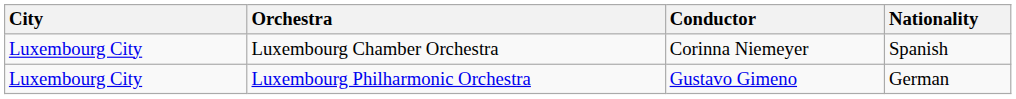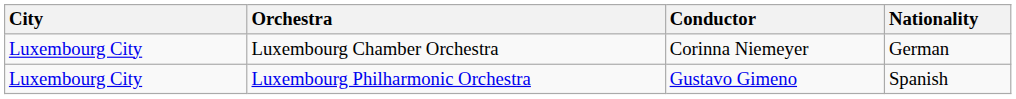 <table class="wikitable">
 <tr>
 <td style="width: 200px; background: #f2f2f2"><strong>City</strong></td>
 <td style="width: 350px; background: #f2f2f2"><strong>Orchestra</strong></td>
 <td style="width: 180px; background: #f2f2f2"><strong>Conductor</strong></td>
 <td style="width: 100px; background: #f2f2f2"><strong>Nationality</strong></td>
 </tr>
 <tr>
 <td><a href='#'>Luxembourg City</a></td>
 <td>Luxembourg Chamber Orchestra</td>
 <td>Corinna Niemeyer</td>
-<td>Spanish</td>
+<td>German</td>
 </tr>
 <tr>
 <td><a href='#'>Luxembourg City</a></td>
 <td><a href='#'>Luxembourg Philharmonic Orchestra</a></td>
 <td><a href='#'>Gustavo Gimeno</a></td>
-<td>German</td>
+<td>Spanish</td>
 </tr>
 </table>
